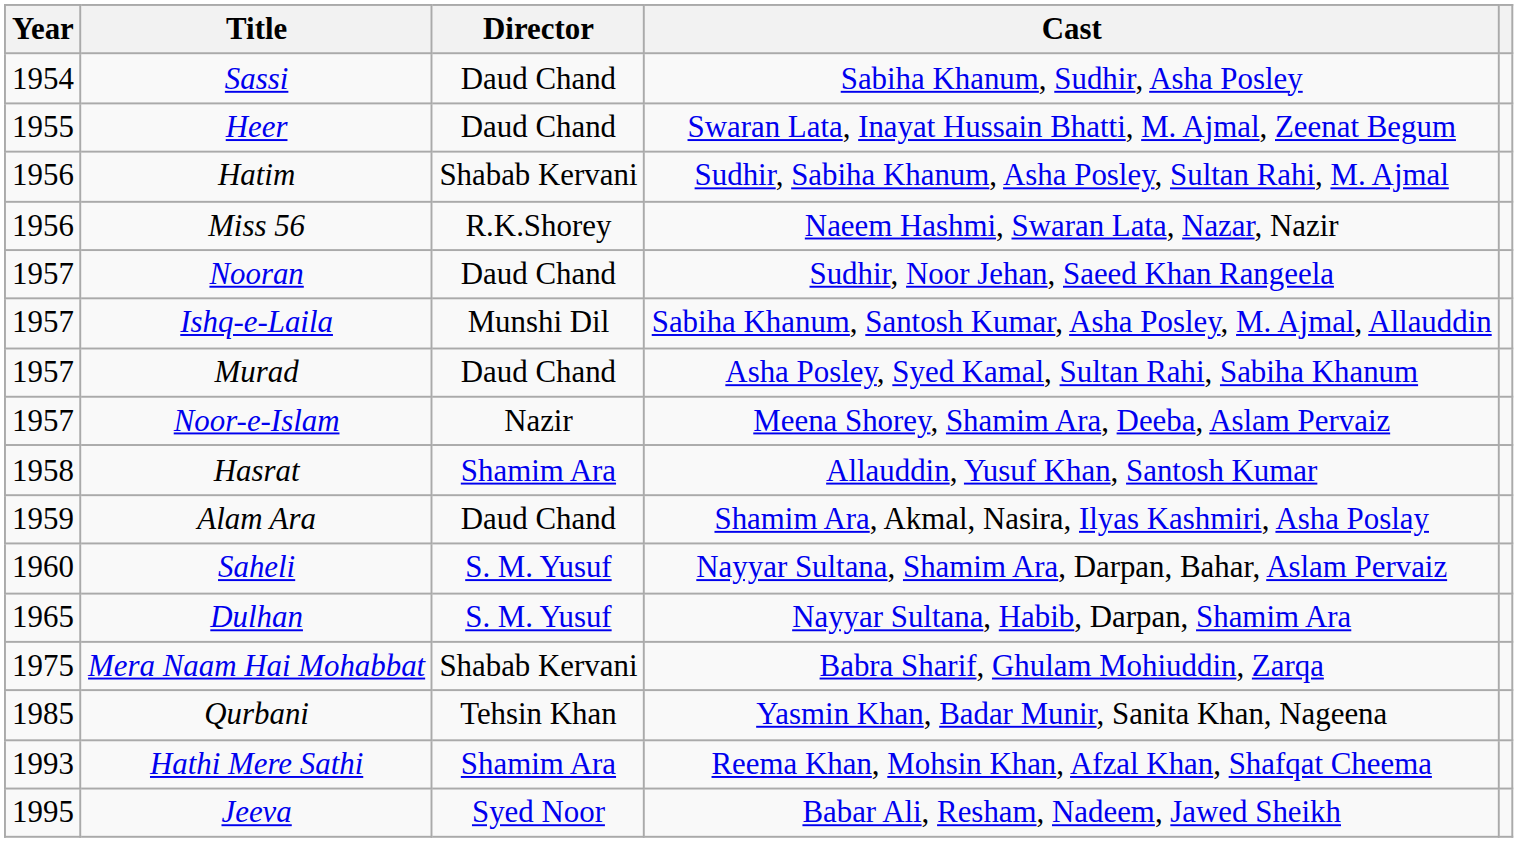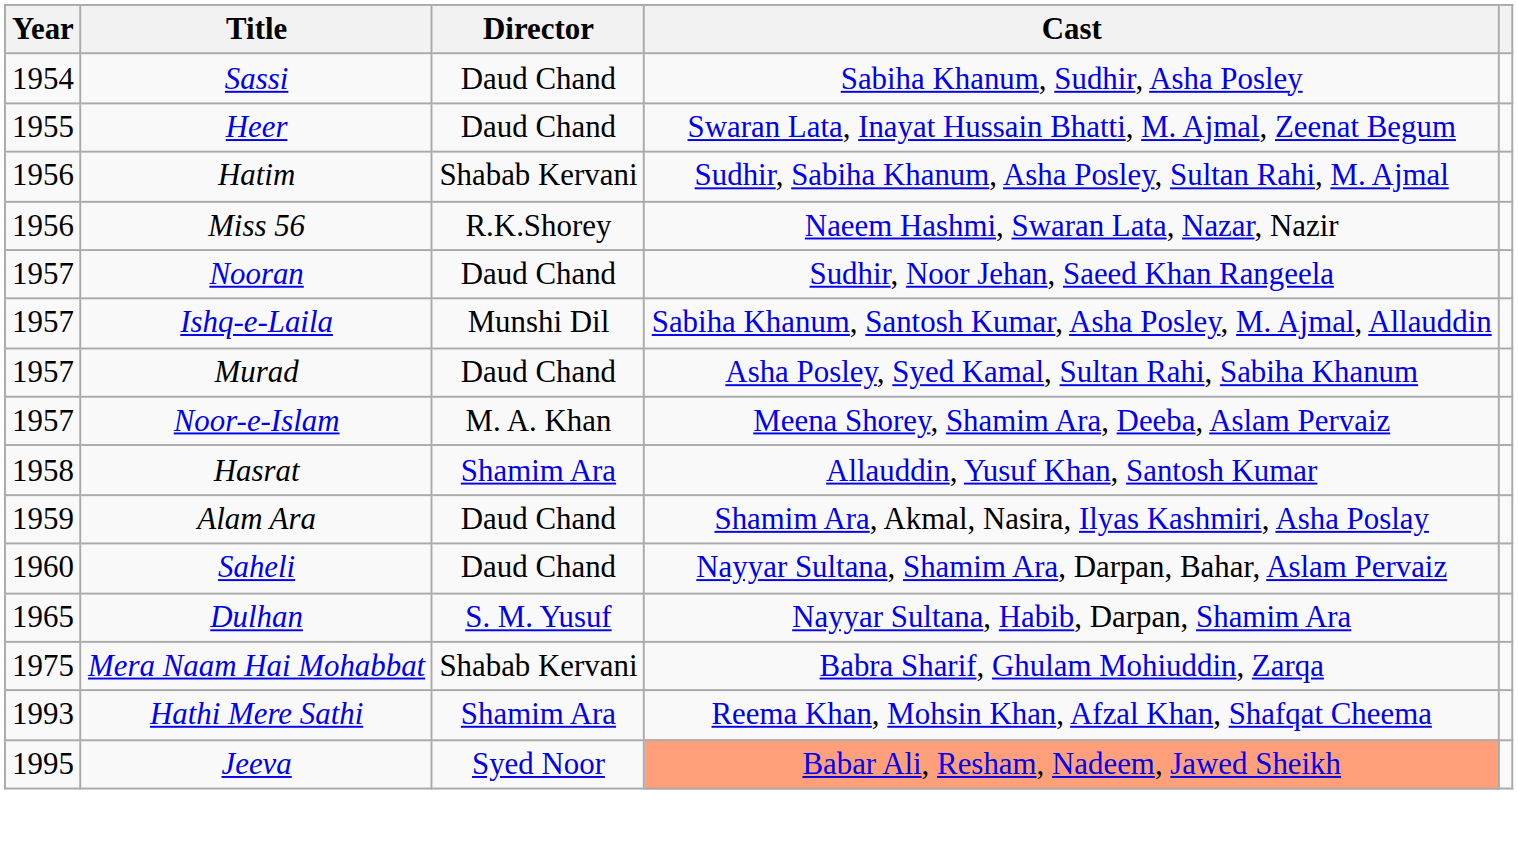 <table class="wikitable plainrowheaders sortable" style=" text-align: center;">
 <tr>
 <th scope="col">Year</th>
 <th scope="col">Title</th>
 <th scope="col">Director</th>
 <th scope="col">Cast</th>
 <th scope="col" class="unsortable"></th>
 </tr>
 <tr>
 <td>1954</td>
 <td><em><a href='#'>Sassi</a></em></td>
 <td>Daud Chand</td>
 <td><a href='#'>Sabiha Khanum</a>, <a href='#'>Sudhir</a>, <a href='#'>Asha Posley</a></td>
 <td></td>
 </tr>
 <tr>
 <td>1955</td>
 <td><em><a href='#'>Heer</a></em></td>
 <td>Daud Chand</td>
 <td><a href='#'>Swaran Lata</a>, <a href='#'>Inayat Hussain Bhatti</a>, <a href='#'>M. Ajmal</a>, <a href='#'>Zeenat Begum</a></td>
 <td></td>
 </tr>
 <tr>
 <td>1956</td>
 <td><em>Hatim</em></td>
 <td>Shabab Kervani</td>
 <td><a href='#'>Sudhir</a>, <a href='#'>Sabiha Khanum</a>, <a href='#'>Asha Posley</a>, <a href='#'>Sultan Rahi</a>, <a href='#'>M. Ajmal</a></td>
 <td></td>
 </tr>
 <tr>
 <td>1956</td>
 <td><em>Miss 56</em></td>
 <td>R.K.Shorey</td>
 <td><a href='#'>Naeem Hashmi</a>, <a href='#'>Swaran Lata</a>, <a href='#'>Nazar</a>, Nazir</td>
 <td></td>
 </tr>
 <tr>
 <td>1957</td>
 <td><em><a href='#'>Nooran</a></em></td>
 <td>Daud Chand</td>
 <td><a href='#'>Sudhir</a>, <a href='#'>Noor Jehan</a>, <a href='#'>Saeed Khan Rangeela</a></td>
 <td></td>
 </tr>
 <tr>
 <td>1957</td>
 <td><em><a href='#'>Ishq-e-Laila</a></em></td>
 <td>Munshi Dil</td>
 <td><a href='#'>Sabiha Khanum</a>, <a href='#'>Santosh Kumar</a>, <a href='#'>Asha Posley</a>, <a href='#'>M. Ajmal</a>, <a href='#'>Allauddin</a></td>
 <td></td>
 </tr>
 <tr>
 <td>1957</td>
 <td><em>Murad</em></td>
 <td>Daud Chand</td>
 <td><a href='#'>Asha Posley</a>, <a href='#'>Syed Kamal</a>, <a href='#'>Sultan Rahi</a>, <a href='#'>Sabiha Khanum</a></td>
 <td></td>
 </tr>
 <tr>
 <td>1957</td>
 <td><em><a href='#'>Noor-e-Islam</a></em></td>
-<td>Nazir</td>
+<td>M. A. Khan</td>
 <td><a href='#'>Meena Shorey</a>, <a href='#'>Shamim Ara</a>, <a href='#'>Deeba</a>, <a href='#'>Aslam Pervaiz</a></td>
 <td></td>
 </tr>
 <tr>
 <td>1958</td>
 <td><em>Hasrat</em></td>
 <td><a href='#'>Shamim Ara</a></td>
 <td><a href='#'>Allauddin</a>, <a href='#'>Yusuf Khan</a>, <a href='#'>Santosh Kumar</a></td>
 <td></td>
 </tr>
 <tr>
 <td>1959</td>
 <td><em>Alam Ara</em></td>
 <td>Daud Chand</td>
 <td><a href='#'>Shamim Ara</a>, Akmal, Nasira, <a href='#'>Ilyas Kashmiri</a>, <a href='#'>Asha Poslay</a></td>
 <td></td>
 </tr>
 <tr>
 <td>1960</td>
 <td><em><a href='#'>Saheli</a></em></td>
-<td><a href='#'>S. M. Yusuf</a></td>
+<td>Daud Chand</td>
 <td><a href='#'>Nayyar Sultana</a>, <a href='#'>Shamim Ara</a>, Darpan, Bahar, <a href='#'>Aslam Pervaiz</a></td>
 <td></td>
 </tr>
 <tr>
 <td>1965</td>
 <td><em><a href='#'>Dulhan</a></em></td>
 <td><a href='#'>S. M. Yusuf</a></td>
 <td><a href='#'>Nayyar Sultana</a>, <a href='#'>Habib</a>, Darpan, <a href='#'>Shamim Ara</a></td>
 <td></td>
 </tr>
 <tr>
 <td>1975</td>
 <td><em><a href='#'>Mera Naam Hai Mohabbat</a></em></td>
 <td>Shabab Kervani</td>
 <td><a href='#'>Babra Sharif</a>, <a href='#'>Ghulam Mohiuddin</a>, <a href='#'>Zarqa</a></td>
 <td></td>
 </tr>
 <tr>
-<td>1985</td>
-<td><em>Qurbani</em></td>
-<td>Tehsin Khan</td>
-<td><a href='#'>Yasmin Khan</a>, <a href='#'>Badar Munir</a>, Sanita Khan, Nageena</td>
-<td></td>
-</tr>
-<tr>
 <td>1993</td>
 <td><em><a href='#'>Hathi Mere Sathi</a></em></td>
 <td><a href='#'>Shamim Ara</a></td>
 <td><a href='#'>Reema Khan</a>, <a href='#'>Mohsin Khan</a>, <a href='#'>Afzal Khan</a>, <a href='#'>Shafqat Cheema</a></td>
 <td></td>
 </tr>
 <tr>
 <td>1995</td>
 <td><em><a href='#'>Jeeva</a></em></td>
 <td><a href='#'>Syed Noor</a></td>
-<td><a href='#'>Babar Ali</a>, <a href='#'>Resham</a>, <a href='#'>Nadeem</a>, <a href='#'>Jawed Sheikh</a></td>
+<td style="background: lightsalmon;"><a href='#'>Babar Ali</a>, <a href='#'>Resham</a>, <a href='#'>Nadeem</a>, <a href='#'>Jawed Sheikh</a></td>
 <td></td>
 </tr>
 </table>
